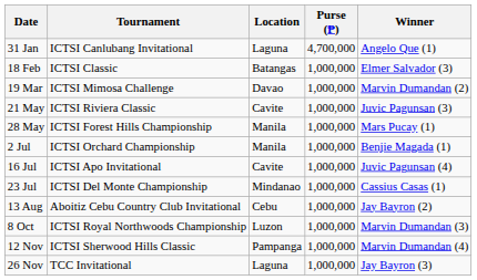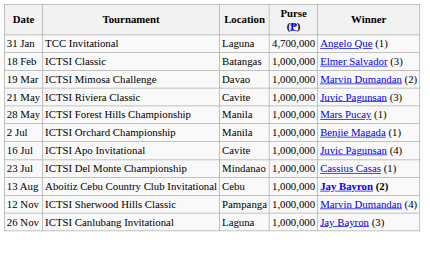 <table class="wikitable" style="font-size:95%">
 <tr>
 <th>Date</th>
 <th>Tournament</th>
 <th>Location</th>
 <th>Purse<br>(<a href='#'>₱</a>)</th>
 <th>Winner</th>
 </tr>
 <tr>
 <td>31 Jan</td>
-<td>ICTSI Canlubang Invitational</td>
+<td>TCC Invitational</td>
 <td>Laguna</td>
 <td align=right>4,700,000</td>
 <td> <a href='#'>Angelo Que</a> (1)</td>
 </tr>
 <tr>
 <td>18 Feb</td>
 <td>ICTSI Classic</td>
 <td>Batangas</td>
 <td align=right>1,000,000</td>
 <td> <a href='#'>Elmer Salvador</a> (3)</td>
 </tr>
 <tr>
 <td>19 Mar</td>
 <td>ICTSI Mimosa Challenge</td>
 <td>Davao</td>
 <td align=right>1,000,000</td>
 <td> <a href='#'>Marvin Dumandan</a> (2)</td>
 </tr>
 <tr>
 <td>21 May</td>
 <td>ICTSI Riviera Classic</td>
 <td>Cavite</td>
 <td align=right>1,000,000</td>
 <td> <a href='#'>Juvic Pagunsan</a> (3)</td>
 </tr>
 <tr>
 <td>28 May</td>
 <td>ICTSI Forest Hills Championship</td>
 <td>Manila</td>
 <td align=right>1,000,000</td>
 <td> <a href='#'>Mars Pucay</a> (1)</td>
 </tr>
 <tr>
 <td>2 Jul</td>
 <td>ICTSI Orchard Championship</td>
 <td>Manila</td>
 <td align=right>1,000,000</td>
 <td> <a href='#'>Benjie Magada</a> (1)</td>
 </tr>
 <tr>
 <td>16 Jul</td>
 <td>ICTSI Apo Invitational</td>
 <td>Cavite</td>
 <td align=right>1,000,000</td>
 <td> <a href='#'>Juvic Pagunsan</a> (4)</td>
 </tr>
 <tr>
 <td>23 Jul</td>
 <td>ICTSI Del Monte Championship</td>
 <td>Mindanao</td>
 <td align=right>1,000,000</td>
 <td> <a href='#'>Cassius Casas</a> (1)</td>
 </tr>
 <tr>
 <td>13 Aug</td>
 <td>Aboitiz Cebu Country Club Invitational</td>
 <td>Cebu</td>
 <td align=right>1,000,000</td>
-<td> <a href='#'>Jay Bayron</a> (2)</td>
-</tr>
-<tr>
-<td>8 Oct</td>
-<td>ICTSI Royal Northwoods Championship</td>
-<td>Luzon</td>
-<td align=right>1,000,000</td>
-<td> <a href='#'>Marvin Dumandan</a> (3)</td>
+<td><strong> <a href='#'>Jay Bayron</a> (2)</strong></td>
 </tr>
 <tr>
 <td>12 Nov</td>
 <td>ICTSI Sherwood Hills Classic</td>
 <td>Pampanga</td>
 <td align=right>1,000,000</td>
 <td> <a href='#'>Marvin Dumandan</a> (4)</td>
 </tr>
 <tr>
 <td>26 Nov</td>
-<td>TCC Invitational</td>
+<td>ICTSI Canlubang Invitational</td>
 <td>Laguna</td>
 <td align=right>1,000,000</td>
 <td> <a href='#'>Jay Bayron</a> (3)</td>
 </tr>
 </table>
